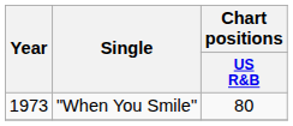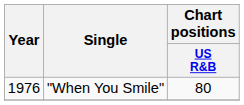 <table class="wikitable" style="text-align:center;">
 <tr>
 <th rowspan="2">Year</th>
 <th rowspan="2">Single</th>
 <th>Chart positions</th>
 </tr>
 <tr style="font-size:smaller;">
 <th width="40"><a href='#'>US<br>R&B</a></th>
 </tr>
 <tr>
-<td>1973</td>
+<td>1976</td>
 <td align="left">"When You Smile"</td>
 <td>80</td>
 </tr>
 <tr>
 </tr>
 </table>
